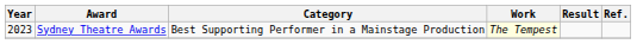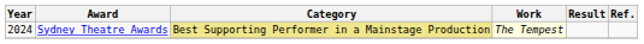 <table class="wikitable plainrowheaders">
 <tr>
 <th>Year</th>
 <th>Award</th>
 <th>Category</th>
 <th>Work</th>
 <th>Result</th>
 <th>Ref.</th>
 </tr>
 <tr>
-<td>2023</td>
+<td>2024</td>
 <td><a href='#'>Sydney Theatre Awards</a></td>
-<td>Best Supporting Performer in a Mainstage Production</td>
+<td style="background: khaki;">Best Supporting Performer in a Mainstage Production</td>
 <td style="background: lightyellow;"><em>The Tempest</em></td>
 <td></td>
 <td></td>
 </tr>
 <tr>
 </tr>
 </table>
